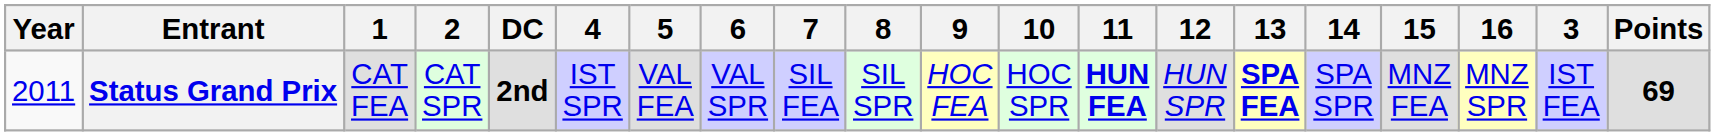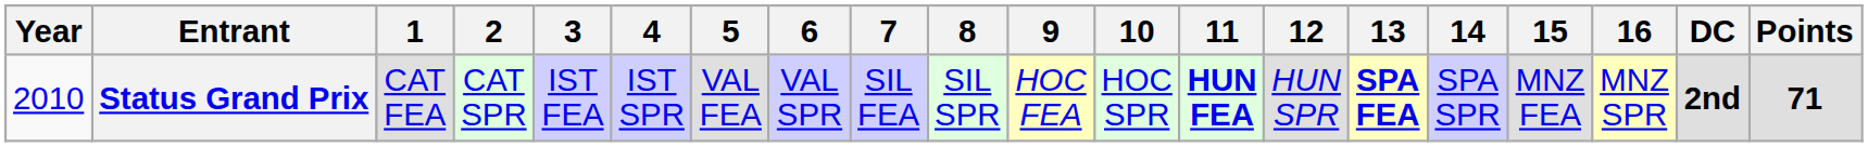 <table class="wikitable" style="text-align:center; font-size:85%">
 <tr>
 <th>Year</th>
 <th>Entrant</th>
 <th>1</th>
 <th>2</th>
-<th>DC</th>
+<th>3</th>
 <th>4</th>
 <th>5</th>
 <th>6</th>
 <th>7</th>
 <th>8</th>
 <th>9</th>
 <th>10</th>
 <th>11</th>
 <th>12</th>
 <th>13</th>
 <th>14</th>
 <th>15</th>
 <th>16</th>
-<th>3</th>
+<th>DC</th>
 <th>Points</th>
 </tr>
 <tr>
-<td><a href='#'>2011</a></td>
+<td><a href='#'>2010</a></td>
 <th nowrap><a href='#'>Status Grand Prix</a></th>
 <td style="background:#dfdfdf;"><a href='#'>CAT<br>FEA</a><br></td>
 <td style="background:#dfffdf;"><a href='#'>CAT<br>SPR</a><br></td>
-<td style="background:#dfdfdf;"><strong>2nd</strong></td>
+<td style="background:#cfcfff;"><a href='#'>IST<br>FEA</a><br></td>
 <td style="background:#cfcfff;"><a href='#'>IST<br>SPR</a><br></td>
 <td style="background:#dfdfdf;"><a href='#'>VAL<br>FEA</a><br></td>
 <td style="background:#cfcfff;"><a href='#'>VAL<br>SPR</a><br></td>
 <td style="background:#cfcfff;"><a href='#'>SIL<br>FEA</a><br></td>
 <td style="background:#dfffdf;"><a href='#'>SIL<br>SPR</a><br></td>
 <td style="background:#ffffbf;"><em><a href='#'>HOC<br>FEA</a></em><br></td>
 <td style="background:#dfffdf;"><a href='#'>HOC<br>SPR</a><br></td>
 <td style="background:#dfffdf;"><strong><a href='#'>HUN<br>FEA</a><br></strong></td>
 <td style="background:#dfdfdf;"><em><a href='#'>HUN<br>SPR</a></em><br></td>
 <td style="background:#ffffbf;"><strong><a href='#'>SPA<br>FEA</a></strong><br></td>
 <td style="background:#cfcfff;"><a href='#'>SPA<br>SPR</a><br></td>
 <td style="background:#dfdfdf;"><a href='#'>MNZ<br>FEA</a><br></td>
 <td style="background:#ffffbf;"><a href='#'>MNZ<br>SPR</a><br></td>
-<td style="background:#cfcfff;"><a href='#'>IST<br>FEA</a><br></td>
-<td style="background:#dfdfdf;"><strong>69</strong></td>
+<td style="background:#dfdfdf;"><strong>2nd</strong></td>
+<td style="background:#dfdfdf;"><strong>71</strong></td>
 </tr>
 </table>
